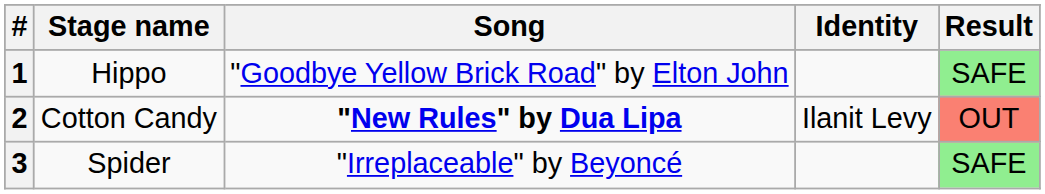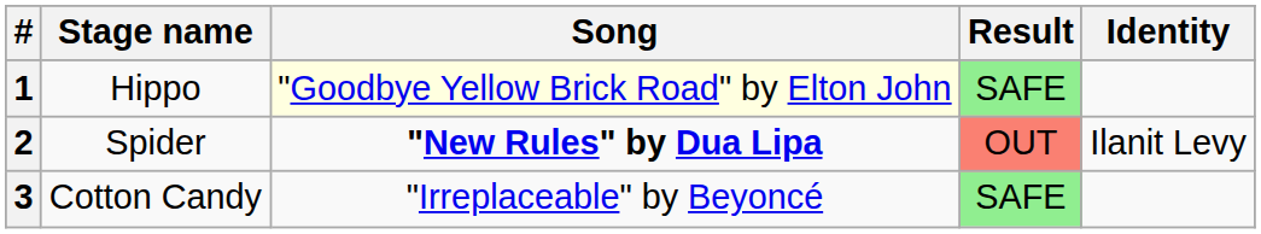 <table class="wikitable plainrowheaders" style="text-align: center;">
 <tr>
 <th>#</th>
 <th>Stage name</th>
 <th>Song</th>
+<th>Result</th>
 <th>Identity</th>
-<th>Result</th>
 </tr>
 <tr>
 <th>1</th>
 <td>Hippo</td>
-<td>"<a href='#'>Goodbye Yellow Brick Road</a>" by <a href='#'>Elton John</a></td>
+<td style="background: lightyellow;">"<a href='#'>Goodbye Yellow Brick Road</a>" by <a href='#'>Elton John</a></td>
+<td bgcolor="lightgreen">SAFE</td>
 <td></td>
-<td bgcolor="lightgreen">SAFE</td>
 </tr>
 <tr>
 <th>2</th>
-<td>Cotton Candy</td>
+<td>Spider</td>
 <td><strong>"<a href='#'>New Rules</a>" by <a href='#'>Dua Lipa</a></strong></td>
+<td bgcolor="salmon">OUT</td>
 <td>Ilanit Levy</td>
-<td bgcolor="salmon">OUT</td>
 </tr>
 <tr>
 <th>3</th>
-<td>Spider</td>
+<td>Cotton Candy</td>
 <td>"<a href='#'>Irreplaceable</a>" by <a href='#'>Beyoncé</a></td>
+<td bgcolor="lightgreen">SAFE</td>
 <td></td>
-<td bgcolor="lightgreen">SAFE</td>
 </tr>
 </table>
